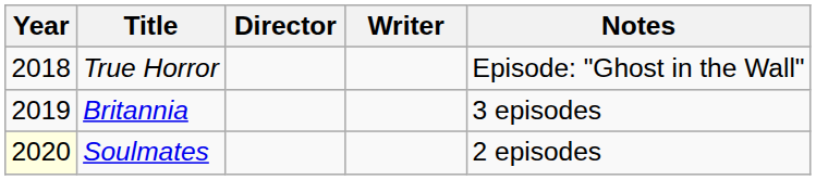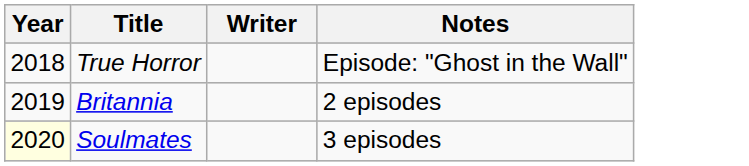 <table class="wikitable sortable">
 <tr>
 <th>Year</th>
 <th>Title</th>
-<th width=65>Director</th>
 <th width=65>Writer</th>
 <th>Notes</th>
 </tr>
 <tr>
 <td>2018</td>
 <td><em>True Horror</em></td>
 <td></td>
-<td></td>
 <td>Episode: "Ghost in the Wall"</td>
 </tr>
 <tr>
 <td>2019</td>
 <td><em><a href='#'>Britannia</a></em></td>
 <td></td>
-<td></td>
-<td>3 episodes</td>
+<td>2 episodes</td>
 </tr>
 <tr>
 <td style="background: lightyellow;">2020</td>
 <td><em><a href='#'>Soulmates</a></em></td>
 <td></td>
-<td></td>
-<td>2 episodes</td>
+<td>3 episodes</td>
 </tr>
 </table>
